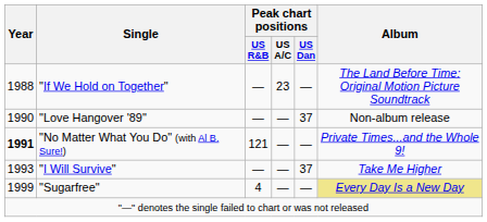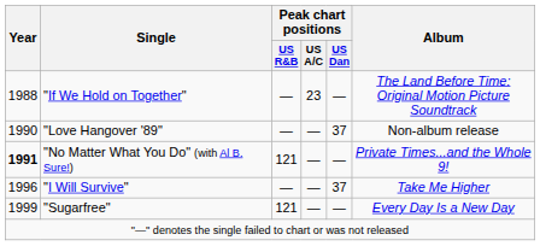 <table class="wikitable" style="text-align:center">
 <tr>
 <th rowspan="2" style="width:30px;">Year</th>
 <th rowspan="2" style="width:275px;">Single</th>
 <th colspan="3">Peak chart positions</th>
 <th scope="col" rowspan="2" style="width:215px;">Album</th>
 </tr>
 <tr style="font-size:smaller;">
 <th style="width:25px;"><a href='#'>US<br>R&B</a><br></th>
 <th style="width:25px;">US<br>A/C<br></th>
 <th style="width:25px;"><a href='#'>US<br>Dan</a><br></th>
 </tr>
 <tr>
 <td>1988</td>
 <td style="text-align:left;">"<a href='#'>If We Hold on Together</a>" </td>
 <td>—</td>
 <td>23</td>
 <td>—</td>
 <td><em><a href='#'>The Land Before Time: Original Motion Picture Soundtrack</a></em></td>
 </tr>
 <tr>
 <td>1990</td>
 <td style="text-align:left;">"Love Hangover '89"</td>
 <td>—</td>
 <td>—</td>
 <td>37</td>
 <td>Non-album release</td>
 </tr>
 <tr>
 <td><strong>1991</strong></td>
 <td style="text-align:left;">"No Matter What You Do" <small>(with <a href='#'>Al B. Sure!</a>)</small> </td>
 <td>121</td>
 <td>—</td>
 <td>—</td>
 <td><em><a href='#'>Private Times...and the Whole 9!</a></em></td>
 </tr>
 <tr>
-<td>1993</td>
+<td>1996</td>
 <td style="text-align:left;">"<a href='#'>I Will Survive</a>" </td>
 <td>—</td>
 <td>—</td>
 <td>37</td>
 <td><em><a href='#'>Take Me Higher</a></em></td>
 </tr>
 <tr>
 <td>1999</td>
 <td style="text-align:left;">"Sugarfree" </td>
-<td>4</td>
+<td>121</td>
 <td>—</td>
 <td>—</td>
-<td style="background: khaki;"><em><a href='#'>Every Day Is a New Day</a></em></td>
+<td><em><a href='#'>Every Day Is a New Day</a></em></td>
 </tr>
 <tr>
 <td style="text-align:center;" colspan="8"><small>"—" denotes the single failed to chart or was not released</small></td>
 </tr>
 </table>
